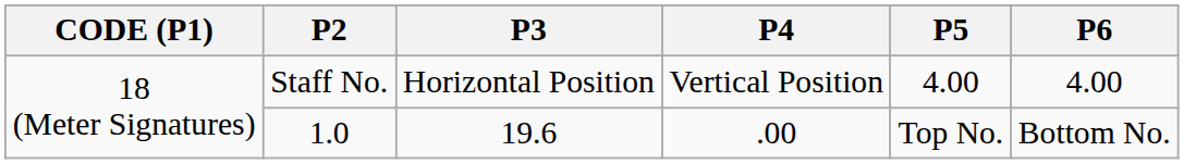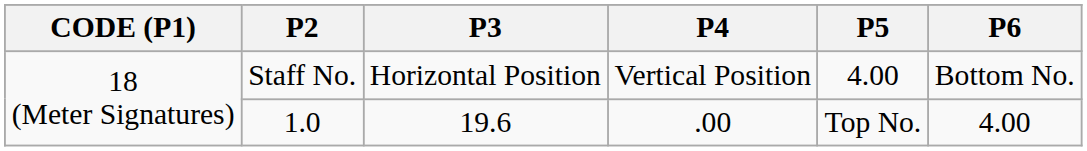 <table class="wikitable" style="text-align: center">
 <tr>
 <th>CODE (P1)</th>
 <th>P2</th>
 <th>P3</th>
 <th>P4</th>
 <th>P5</th>
 <th>P6</th>
 </tr>
 <tr>
 <td rowspan="2">18<br>(Meter Signatures)</td>
 <td>Staff No.</td>
 <td>Horizontal Position</td>
 <td>Vertical Position</td>
 <td>4.00</td>
-<td>4.00</td>
+<td>Bottom No.</td>
 </tr>
 <tr>
 <td>1.0</td>
 <td>19.6</td>
 <td>.00</td>
 <td>Top No.</td>
-<td>Bottom No.</td>
+<td>4.00</td>
 </tr>
 </table>
